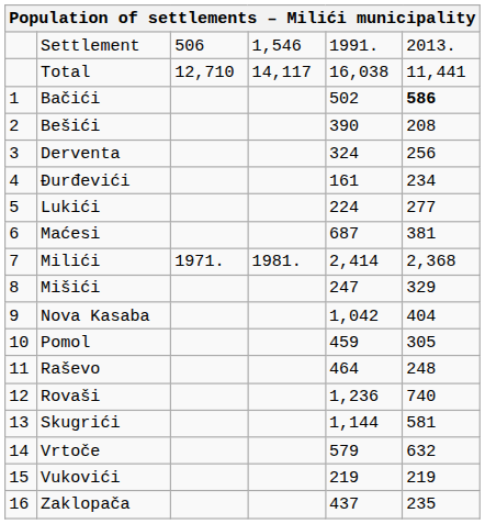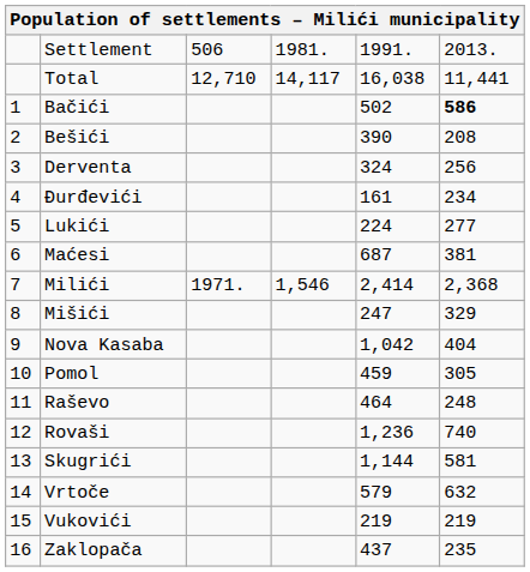 <table class="wikitable">
 <tr>
 <th colspan="6">Population of settlements – Milići municipality</th>
 </tr>
 <tr>
 <td></td>
 <td>Settlement</td>
 <td>506</td>
-<td>1,546</td>
+<td>1981.</td>
 <td>1991.</td>
 <td>2013.</td>
 </tr>
 <tr>
 <td></td>
 <td>Total</td>
 <td>12,710</td>
 <td>14,117</td>
 <td>16,038</td>
 <td>11,441</td>
 </tr>
 <tr>
 <td>1</td>
 <td>Bačići</td>
 <td></td>
 <td></td>
 <td>502</td>
 <td><strong>586</strong></td>
 </tr>
 <tr>
 <td>2</td>
 <td>Bešići</td>
 <td></td>
 <td></td>
 <td>390</td>
 <td>208</td>
 </tr>
 <tr>
 <td>3</td>
 <td>Derventa</td>
 <td></td>
 <td></td>
 <td>324</td>
 <td>256</td>
 </tr>
 <tr>
 <td>4</td>
 <td>Đurđevići</td>
 <td></td>
 <td></td>
 <td>161</td>
 <td>234</td>
 </tr>
 <tr>
 <td>5</td>
 <td>Lukići</td>
 <td></td>
 <td></td>
 <td>224</td>
 <td>277</td>
 </tr>
 <tr>
 <td>6</td>
 <td>Maćesi</td>
 <td></td>
 <td></td>
 <td>687</td>
 <td>381</td>
 </tr>
 <tr>
 <td>7</td>
 <td>Milići</td>
 <td>1971.</td>
-<td>1981.</td>
+<td>1,546</td>
 <td>2,414</td>
 <td>2,368</td>
 </tr>
 <tr>
 <td>8</td>
 <td>Mišići</td>
 <td></td>
 <td></td>
 <td>247</td>
 <td>329</td>
 </tr>
 <tr>
 <td>9</td>
 <td>Nova Kasaba</td>
 <td></td>
 <td></td>
 <td>1,042</td>
 <td>404</td>
 </tr>
 <tr>
 <td>10</td>
 <td>Pomol</td>
 <td></td>
 <td></td>
 <td>459</td>
 <td>305</td>
 </tr>
 <tr>
 <td>11</td>
 <td>Raševo</td>
 <td></td>
 <td></td>
 <td>464</td>
 <td>248</td>
 </tr>
 <tr>
 <td>12</td>
 <td>Rovaši</td>
 <td></td>
 <td></td>
 <td>1,236</td>
 <td>740</td>
 </tr>
 <tr>
 <td>13</td>
 <td>Skugrići</td>
 <td></td>
 <td></td>
 <td>1,144</td>
 <td>581</td>
 </tr>
 <tr>
 <td>14</td>
 <td>Vrtoče</td>
 <td></td>
 <td></td>
 <td>579</td>
 <td>632</td>
 </tr>
 <tr>
 <td>15</td>
 <td>Vukovići</td>
 <td></td>
 <td></td>
 <td>219</td>
 <td>219</td>
 </tr>
 <tr>
 <td>16</td>
 <td>Zaklopača</td>
 <td></td>
 <td></td>
 <td>437</td>
 <td>235</td>
 </tr>
 </table>
